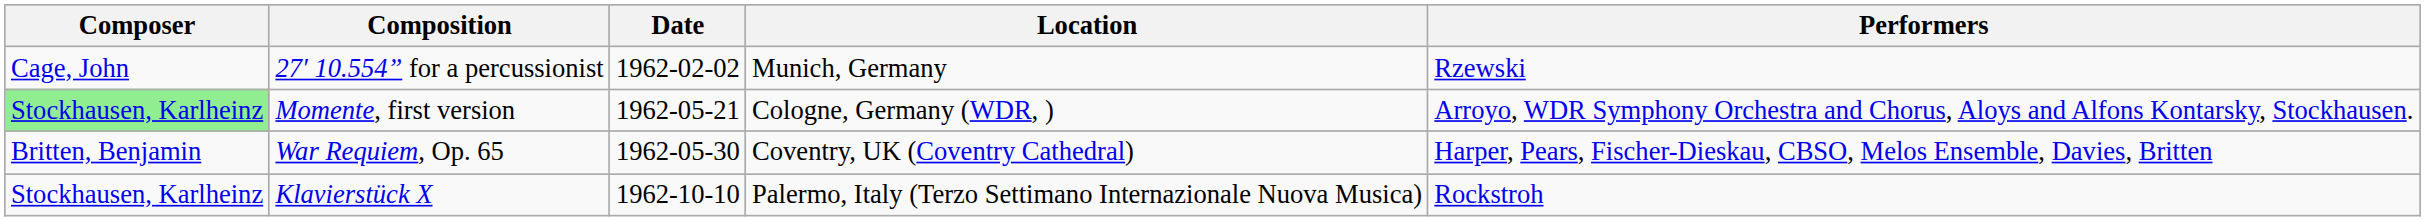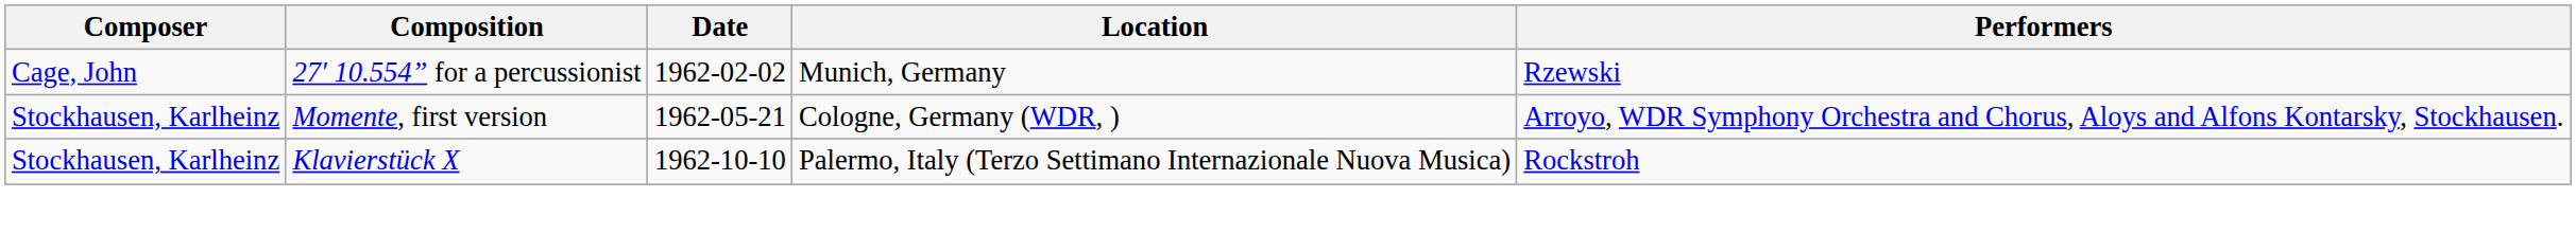 <table class="wikitable sortable">
 <tr>
 <th>Composer</th>
 <th>Composition</th>
 <th>Date</th>
 <th>Location</th>
 <th>Performers</th>
 </tr>
 <tr>
 <td><a href='#'>Cage, John</a></td>
 <td><em><a href='#'>27′ 10.554”</a></em> for a percussionist</td>
 <td>1962-02-02</td>
 <td>Munich, Germany</td>
 <td><a href='#'>Rzewski</a></td>
 </tr>
 <tr>
-<td style="background: lightgreen;"><a href='#'>Stockhausen, Karlheinz</a></td>
+<td><a href='#'>Stockhausen, Karlheinz</a></td>
 <td><em><a href='#'>Momente</a></em>, first version</td>
 <td>1962-05-21</td>
 <td>Cologne, Germany (<a href='#'>WDR</a>, )</td>
 <td><a href='#'>Arroyo</a>, <a href='#'>WDR Symphony Orchestra and Chorus</a>, <a href='#'>Aloys and Alfons Kontarsky</a>, <a href='#'>Stockhausen</a>.</td>
-</tr>
-<tr>
-<td><a href='#'>Britten, Benjamin</a></td>
-<td><em><a href='#'>War Requiem</a></em>, Op. 65</td>
-<td>1962-05-30</td>
-<td>Coventry, UK (<a href='#'>Coventry Cathedral</a>)</td>
-<td><a href='#'>Harper</a>, <a href='#'>Pears</a>, <a href='#'>Fischer-Dieskau</a>, <a href='#'>CBSO</a>, <a href='#'>Melos Ensemble</a>, <a href='#'>Davies</a>, <a href='#'>Britten</a></td>
 </tr>
 <tr>
 <td><a href='#'>Stockhausen, Karlheinz</a></td>
 <td><em><a href='#'>Klavierstück X</a></em></td>
 <td>1962-10-10</td>
 <td>Palermo, Italy (Terzo Settimano Internazionale Nuova Musica)</td>
 <td><a href='#'>Rockstroh</a></td>
 </tr>
 </table>
